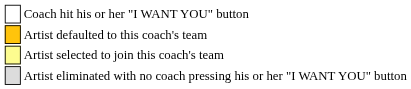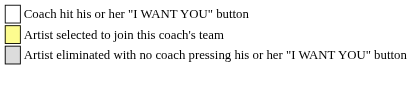 <table class="toccolours" style="font-size: 90%; white-space: nowrap;">
 <tr>
 <td style="background:white; border:1px solid black;"> <strong></strong> </td>
 <td>Coach hit his or her "I WANT YOU" button</td>
-</tr>
-<tr>
-<td style="background:#ffc40c; border:1px solid black;">    </td>
-<td>Artist defaulted to this coach's team</td>
 </tr>
 <tr>
 <td style="background:#fdfc8f; border:1px solid black;">    </td>
 <td style="padding-right: 8px">Artist selected to join this coach's team</td>
 </tr>
 <tr>
 <td style="background:#dcdcdc; border:1px solid black;">    </td>
 <td>Artist eliminated with no coach pressing his or her "I WANT YOU" button</td>
 </tr>
 </table>
